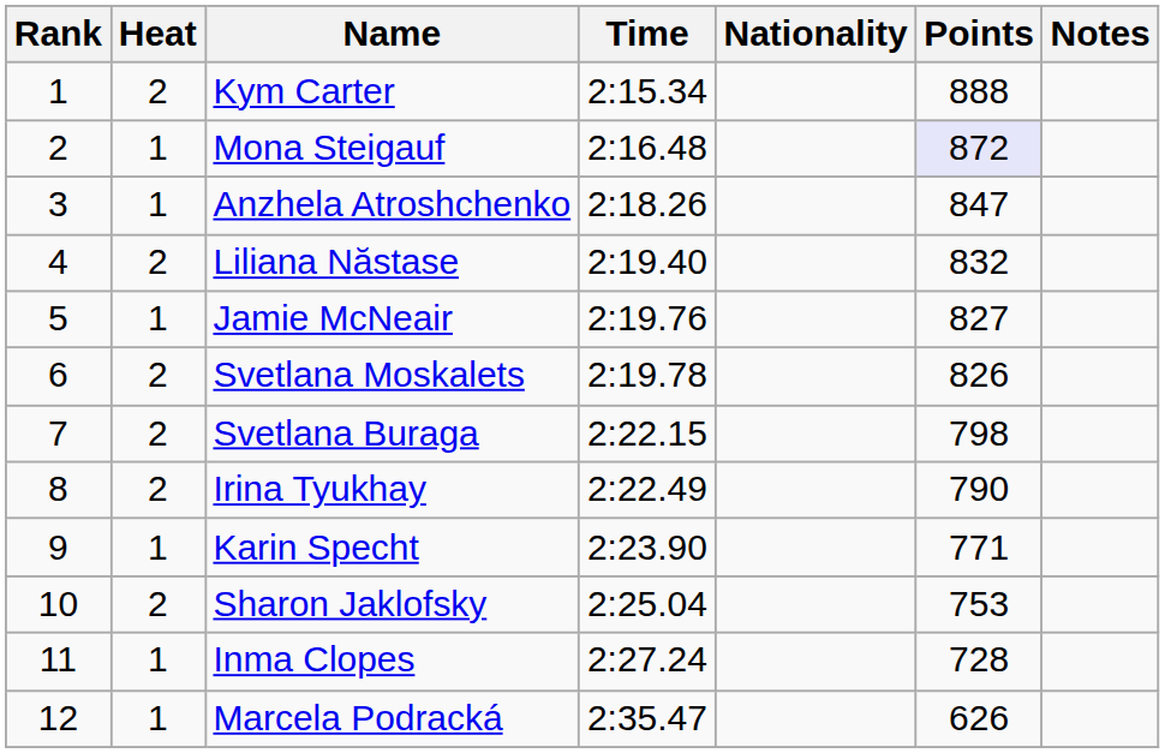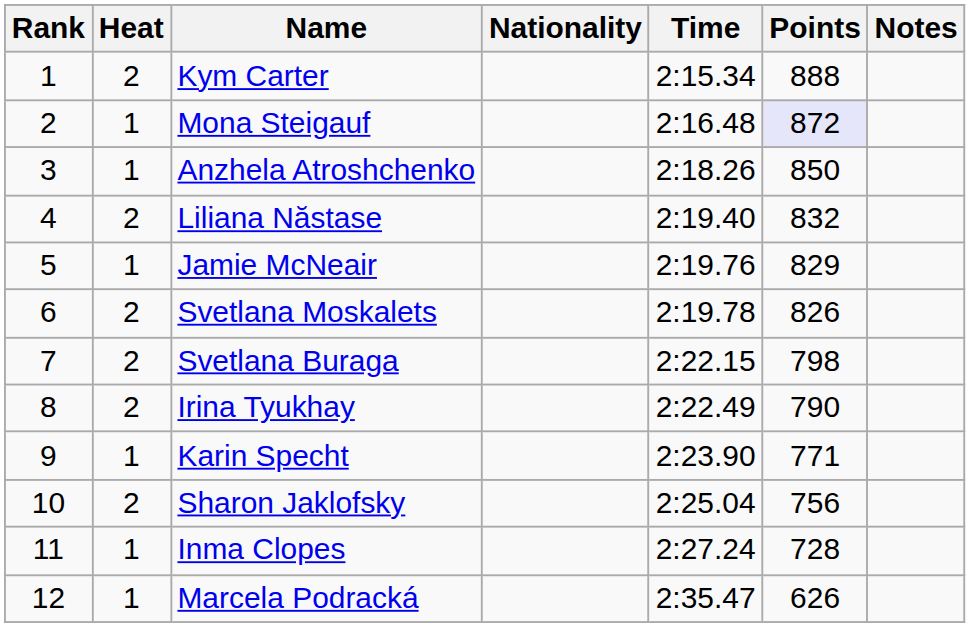 <table class="wikitable sortable" style="text-align:center">
 <tr>
 <th>Rank</th>
 <th>Heat</th>
 <th>Name</th>
+<th>Nationality</th>
 <th>Time</th>
-<th>Nationality</th>
 <th>Points</th>
 <th>Notes</th>
 </tr>
 <tr>
 <td>1</td>
 <td>2</td>
 <td align="left"><a href='#'>Kym Carter</a></td>
+<td align=left></td>
 <td>2:15.34</td>
-<td align=left></td>
 <td>888</td>
 <td></td>
 </tr>
 <tr>
 <td>2</td>
 <td>1</td>
 <td align="left"><a href='#'>Mona Steigauf</a></td>
+<td align=left></td>
 <td>2:16.48</td>
-<td align=left></td>
 <td style="background: lavender;">872</td>
 <td></td>
 </tr>
 <tr>
 <td>3</td>
 <td>1</td>
 <td align="left"><a href='#'>Anzhela Atroshchenko</a></td>
+<td align=left></td>
 <td>2:18.26</td>
-<td align=left></td>
-<td>847</td>
+<td>850</td>
 <td></td>
 </tr>
 <tr>
 <td>4</td>
 <td>2</td>
 <td align="left"><a href='#'>Liliana Năstase</a></td>
+<td align=left></td>
 <td>2:19.40</td>
-<td align=left></td>
 <td>832</td>
 <td></td>
 </tr>
 <tr>
 <td>5</td>
 <td>1</td>
 <td align="left"><a href='#'>Jamie McNeair</a></td>
+<td align=left></td>
 <td>2:19.76</td>
-<td align=left></td>
-<td>827</td>
+<td>829</td>
 <td></td>
 </tr>
 <tr>
 <td>6</td>
 <td>2</td>
 <td align="left"><a href='#'>Svetlana Moskalets</a></td>
+<td align=left></td>
 <td>2:19.78</td>
-<td align=left></td>
 <td>826</td>
 <td></td>
 </tr>
 <tr>
 <td>7</td>
 <td>2</td>
 <td align="left"><a href='#'>Svetlana Buraga</a></td>
+<td align=left></td>
 <td>2:22.15</td>
-<td align=left></td>
 <td>798</td>
 <td></td>
 </tr>
 <tr>
 <td>8</td>
 <td>2</td>
 <td align="left"><a href='#'>Irina Tyukhay</a></td>
+<td align=left></td>
 <td>2:22.49</td>
-<td align=left></td>
 <td>790</td>
 <td></td>
 </tr>
 <tr>
 <td>9</td>
 <td>1</td>
 <td align="left"><a href='#'>Karin Specht</a></td>
+<td align=left></td>
 <td>2:23.90</td>
-<td align=left></td>
 <td>771</td>
 <td></td>
 </tr>
 <tr>
 <td>10</td>
 <td>2</td>
 <td align="left"><a href='#'>Sharon Jaklofsky</a></td>
+<td align=left></td>
 <td>2:25.04</td>
-<td align=left></td>
-<td>753</td>
+<td>756</td>
 <td></td>
 </tr>
 <tr>
 <td>11</td>
 <td>1</td>
 <td align="left"><a href='#'>Inma Clopes</a></td>
+<td align=left></td>
 <td>2:27.24</td>
-<td align=left></td>
 <td>728</td>
 <td></td>
 </tr>
 <tr>
 <td>12</td>
 <td>1</td>
 <td align="left"><a href='#'>Marcela Podracká</a></td>
+<td align=left></td>
 <td>2:35.47</td>
-<td align=left></td>
 <td>626</td>
 <td></td>
 </tr>
 </table>
